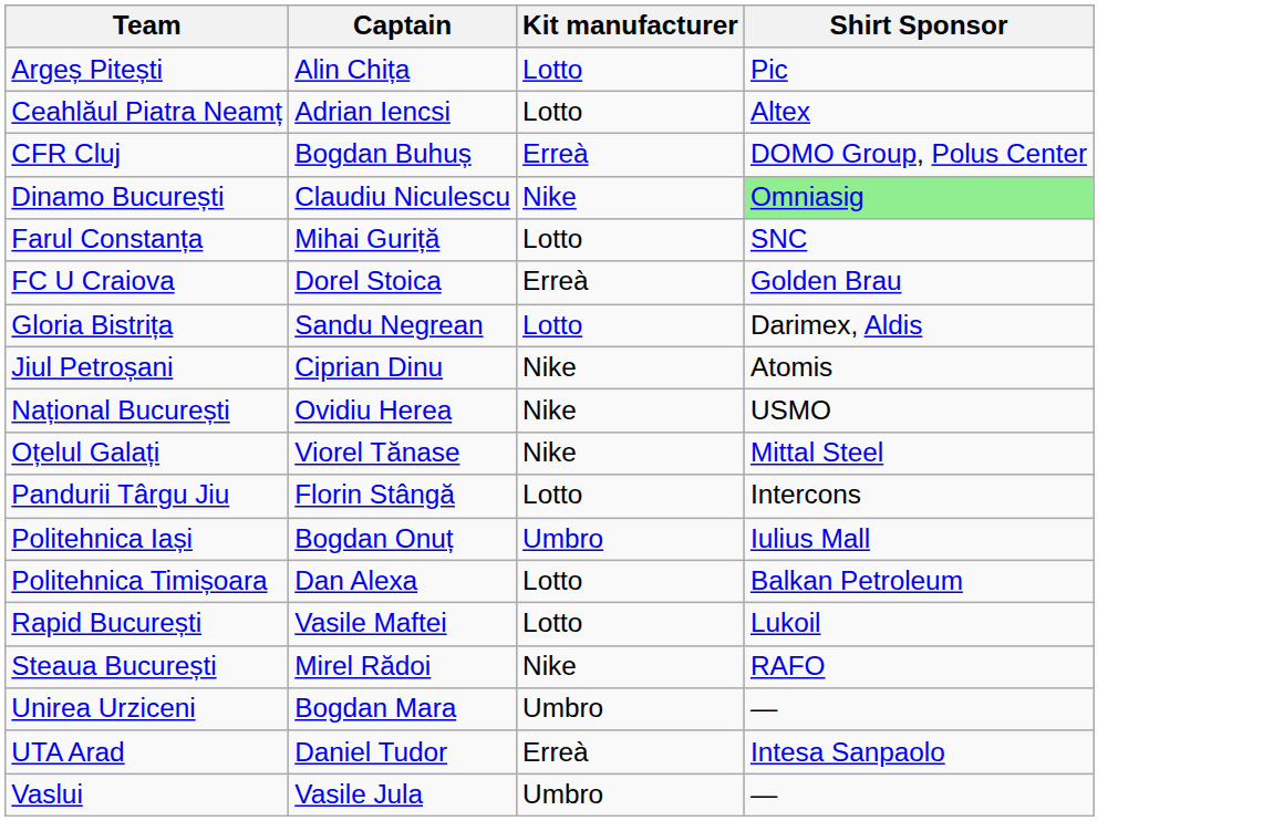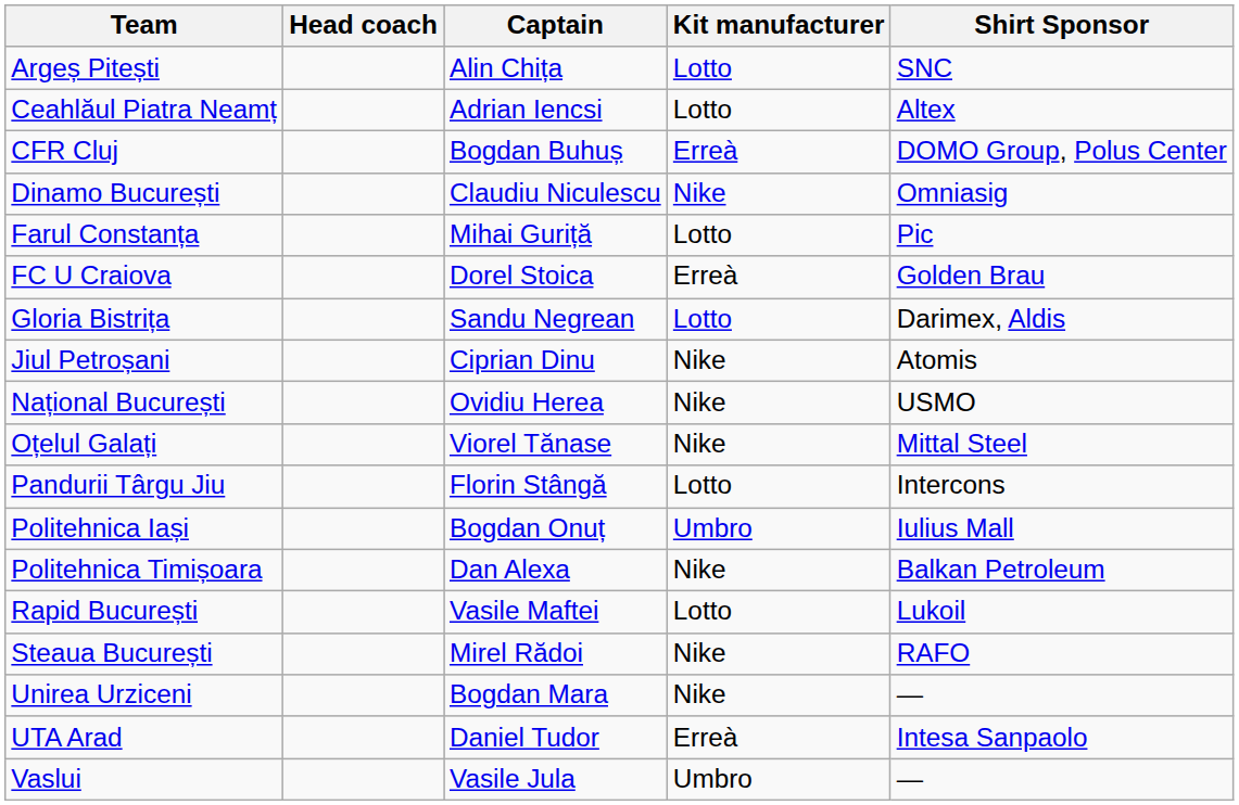 <table class="wikitable sortable" style="text-align: left;">
 <tr>
 <th>Team</th>
+<th>Head coach</th>
 <th>Captain</th>
 <th>Kit manufacturer</th>
 <th>Shirt Sponsor</th>
 </tr>
 <tr>
 <td><a href='#'>Argeș Pitești</a></td>
+<td> </td>
 <td> <a href='#'>Alin Chița</a></td>
 <td><a href='#'>Lotto</a></td>
-<td><a href='#'>Pic</a></td>
+<td><a href='#'>SNC</a></td>
 </tr>
 <tr>
 <td><a href='#'>Ceahlăul Piatra Neamț</a></td>
+<td> </td>
 <td> <a href='#'>Adrian Iencsi</a></td>
 <td>Lotto</td>
 <td><a href='#'>Altex</a></td>
 </tr>
 <tr>
 <td><a href='#'>CFR Cluj</a></td>
+<td> </td>
 <td> <a href='#'>Bogdan Buhuș</a></td>
 <td><a href='#'>Erreà</a></td>
 <td><a href='#'>DOMO Group</a>, <a href='#'>Polus Center</a></td>
 </tr>
 <tr>
 <td><a href='#'>Dinamo București</a></td>
+<td> </td>
 <td> <a href='#'>Claudiu Niculescu</a></td>
 <td><a href='#'>Nike</a></td>
-<td style="background: lightgreen;"><a href='#'>Omniasig</a></td>
+<td><a href='#'>Omniasig</a></td>
 </tr>
 <tr>
 <td><a href='#'>Farul Constanța</a></td>
+<td> </td>
 <td> <a href='#'>Mihai Guriță</a></td>
 <td>Lotto</td>
-<td><a href='#'>SNC</a></td>
+<td><a href='#'>Pic</a></td>
 </tr>
 <tr>
 <td><a href='#'>FC U Craiova</a></td>
+<td> </td>
 <td> <a href='#'>Dorel Stoica</a></td>
 <td>Erreà</td>
 <td><a href='#'>Golden Brau</a></td>
 </tr>
 <tr>
 <td><a href='#'>Gloria Bistrița</a></td>
+<td> </td>
 <td> <a href='#'>Sandu Negrean</a></td>
 <td><a href='#'>Lotto</a></td>
 <td>Darimex, <a href='#'>Aldis</a></td>
 </tr>
 <tr>
 <td><a href='#'>Jiul Petroșani</a></td>
+<td> </td>
 <td> <a href='#'>Ciprian Dinu</a></td>
 <td>Nike</td>
 <td>Atomis</td>
 </tr>
 <tr>
 <td><a href='#'>Național București</a></td>
+<td> </td>
 <td> <a href='#'>Ovidiu Herea</a></td>
 <td>Nike</td>
 <td>USMO</td>
 </tr>
 <tr>
 <td><a href='#'>Oțelul Galați</a></td>
+<td> </td>
 <td> <a href='#'>Viorel Tănase</a></td>
 <td>Nike</td>
 <td><a href='#'>Mittal Steel</a></td>
 </tr>
 <tr>
 <td><a href='#'>Pandurii Târgu Jiu</a></td>
+<td> </td>
 <td> <a href='#'>Florin Stângă</a></td>
 <td>Lotto</td>
 <td>Intercons</td>
 </tr>
 <tr>
 <td><a href='#'>Politehnica Iași</a></td>
+<td> </td>
 <td> <a href='#'>Bogdan Onuț</a></td>
 <td><a href='#'>Umbro</a></td>
 <td><a href='#'>Iulius Mall</a></td>
 </tr>
 <tr>
 <td><a href='#'>Politehnica Timișoara</a></td>
+<td> </td>
 <td> <a href='#'>Dan Alexa</a></td>
-<td>Lotto</td>
+<td>Nike</td>
 <td><a href='#'>Balkan Petroleum</a></td>
 </tr>
 <tr>
 <td><a href='#'>Rapid București</a></td>
+<td> </td>
 <td> <a href='#'>Vasile Maftei</a></td>
 <td>Lotto</td>
 <td><a href='#'>Lukoil</a></td>
 </tr>
 <tr>
 <td><a href='#'>Steaua București</a></td>
+<td> </td>
 <td> <a href='#'>Mirel Rădoi</a></td>
 <td>Nike</td>
 <td><a href='#'>RAFO</a></td>
 </tr>
 <tr>
 <td><a href='#'>Unirea Urziceni</a></td>
+<td> </td>
 <td> <a href='#'>Bogdan Mara</a></td>
-<td>Umbro</td>
+<td>Nike</td>
 <td>—</td>
 </tr>
 <tr>
 <td><a href='#'>UTA Arad</a></td>
+<td> </td>
 <td> <a href='#'>Daniel Tudor</a></td>
 <td>Erreà</td>
 <td><a href='#'>Intesa Sanpaolo</a></td>
 </tr>
 <tr>
 <td><a href='#'>Vaslui</a></td>
+<td> </td>
 <td> <a href='#'>Vasile Jula</a></td>
 <td>Umbro</td>
 <td>—</td>
 </tr>
 </table>
